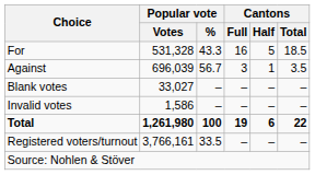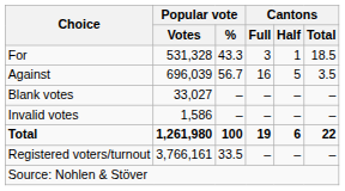 <table class=wikitable style=text-align:right>
 <tr>
 <th rowspan=2>Choice</th>
 <th colspan=2>Popular vote</th>
 <th colspan=3>Cantons</th>
 </tr>
 <tr>
 <th>Votes</th>
 <th>%</th>
 <th>Full</th>
 <th>Half</th>
 <th>Total</th>
 </tr>
 <tr>
 <td align=left>For</td>
 <td>531,328</td>
 <td>43.3</td>
-<td>16</td>
-<td>5</td>
+<td>3</td>
+<td>1</td>
 <td>18.5</td>
 </tr>
 <tr>
 <td align=left>Against</td>
 <td>696,039</td>
 <td>56.7</td>
-<td>3</td>
-<td>1</td>
+<td>16</td>
+<td>5</td>
 <td>3.5</td>
 </tr>
 <tr>
 <td align=left>Blank votes</td>
 <td>33,027</td>
 <td>–</td>
 <td>–</td>
 <td>–</td>
 <td>–</td>
 </tr>
 <tr>
 <td align=left>Invalid votes</td>
 <td>1,586</td>
 <td>–</td>
 <td>–</td>
 <td>–</td>
 <td>–</td>
 </tr>
 <tr>
 <td align=left><strong>Total</strong></td>
 <td><strong>1,261,980</strong></td>
 <td><strong>100</strong></td>
 <td><strong>19</strong></td>
 <td><strong>6</strong></td>
 <td><strong>22</strong></td>
 </tr>
 <tr>
 <td align=left>Registered voters/turnout</td>
 <td>3,766,161</td>
 <td>33.5</td>
 <td>–</td>
 <td>–</td>
 <td>–</td>
 </tr>
 <tr>
 <td align=left colspan=11>Source: Nohlen & Stöver</td>
 </tr>
 </table>
